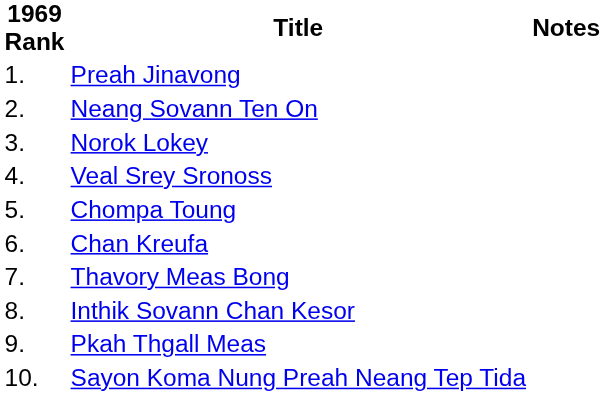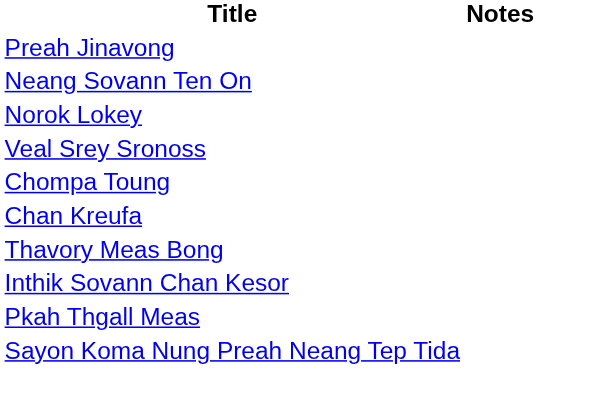 <table>
 <tr>
-<th>1969<br>Rank</th>
 <th>Title</th>
 <th>Notes</th>
 </tr>
 <tr>
-<td>1.</td>
 <td><a href='#'>Preah Jinavong</a></td>
 <td></td>
 </tr>
 <tr>
-<td>2.</td>
 <td><a href='#'>Neang Sovann Ten On</a></td>
 <td></td>
 </tr>
 <tr>
-<td>3.</td>
 <td><a href='#'>Norok Lokey</a></td>
 <td></td>
 </tr>
 <tr>
-<td>4.</td>
 <td><a href='#'>Veal Srey Sronoss</a></td>
 <td></td>
 </tr>
 <tr>
-<td>5.</td>
 <td><a href='#'>Chompa Toung</a></td>
 <td></td>
 </tr>
 <tr>
-<td>6.</td>
 <td><a href='#'>Chan Kreufa</a></td>
 <td></td>
 </tr>
 <tr>
-<td>7.</td>
 <td><a href='#'>Thavory Meas Bong</a></td>
 <td></td>
 </tr>
 <tr>
-<td>8.</td>
 <td><a href='#'>Inthik Sovann Chan Kesor</a></td>
 <td></td>
 </tr>
 <tr>
-<td>9.</td>
 <td><a href='#'>Pkah Thgall Meas</a></td>
 <td></td>
 </tr>
 <tr>
-<td>10.</td>
 <td><a href='#'>Sayon Koma Nung Preah Neang Tep Tida</a></td>
 <td></td>
 </tr>
 </table>
